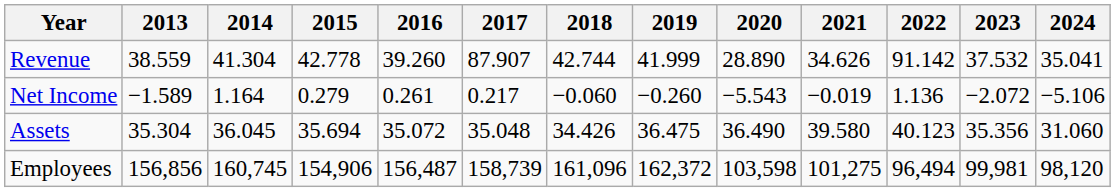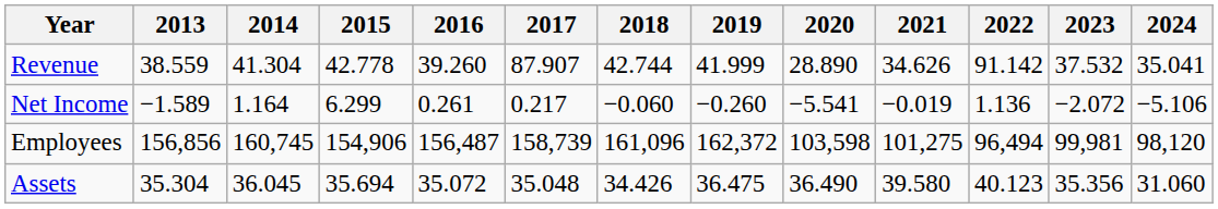 <table class="wikitable">
 <tr>
 <th>Year</th>
 <th>2013</th>
 <th>2014</th>
 <th>2015</th>
 <th>2016</th>
 <th>2017</th>
 <th>2018</th>
 <th>2019</th>
 <th>2020</th>
 <th>2021</th>
 <th>2022</th>
 <th>2023</th>
 <th>2024</th>
 </tr>
 <tr>
 <td><a href='#'>Revenue</a></td>
 <td>38.559</td>
 <td>41.304</td>
 <td>42.778</td>
 <td>39.260</td>
 <td>87.907</td>
 <td>42.744</td>
 <td>41.999</td>
 <td>28.890</td>
 <td>34.626</td>
 <td>91.142</td>
 <td>37.532</td>
 <td>35.041</td>
 </tr>
 <tr>
 <td><a href='#'>Net Income</a></td>
 <td>−1.589</td>
 <td>1.164</td>
-<td>0.279</td>
+<td>6.299</td>
 <td>0.261</td>
 <td>0.217</td>
 <td>−0.060</td>
 <td>−0.260</td>
-<td>−5.543</td>
+<td>−5.541</td>
 <td>−0.019</td>
 <td>1.136</td>
 <td>−2.072</td>
 <td>−5.106</td>
+</tr>
+<tr>
+<td>Employees</td>
+<td>156,856</td>
+<td>160,745</td>
+<td>154,906</td>
+<td>156,487</td>
+<td>158,739</td>
+<td>161,096</td>
+<td>162,372</td>
+<td>103,598</td>
+<td>101,275</td>
+<td>96,494</td>
+<td>99,981</td>
+<td>98,120</td>
 </tr>
 <tr>
 <td><a href='#'>Assets</a></td>
 <td>35.304</td>
 <td>36.045</td>
 <td>35.694</td>
 <td>35.072</td>
 <td>35.048</td>
 <td>34.426</td>
 <td>36.475</td>
 <td>36.490</td>
 <td>39.580</td>
 <td>40.123</td>
 <td>35.356</td>
 <td>31.060</td>
 </tr>
-<tr>
-<td>Employees</td>
-<td>156,856</td>
-<td>160,745</td>
-<td>154,906</td>
-<td>156,487</td>
-<td>158,739</td>
-<td>161,096</td>
-<td>162,372</td>
-<td>103,598</td>
-<td>101,275</td>
-<td>96,494</td>
-<td>99,981</td>
-<td>98,120</td>
-</tr>
 </table>
